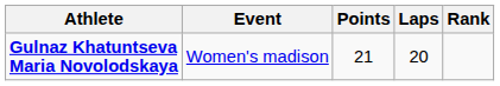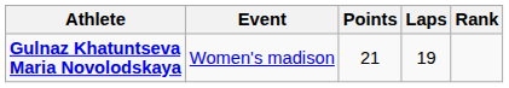 <table class=wikitable style=font-size:90%;text-align:center>
 <tr>
 <th>Athlete</th>
 <th>Event</th>
 <th>Points</th>
 <th>Laps</th>
 <th>Rank</th>
 </tr>
 <tr>
 <td align=left><strong><a href='#'>Gulnaz Khatuntseva</a><br><a href='#'>Maria Novolodskaya</a></strong></td>
 <td align=left><a href='#'>Women's madison</a></td>
 <td>21</td>
-<td>20</td>
+<td>19</td>
 <td></td>
 </tr>
 </table>
